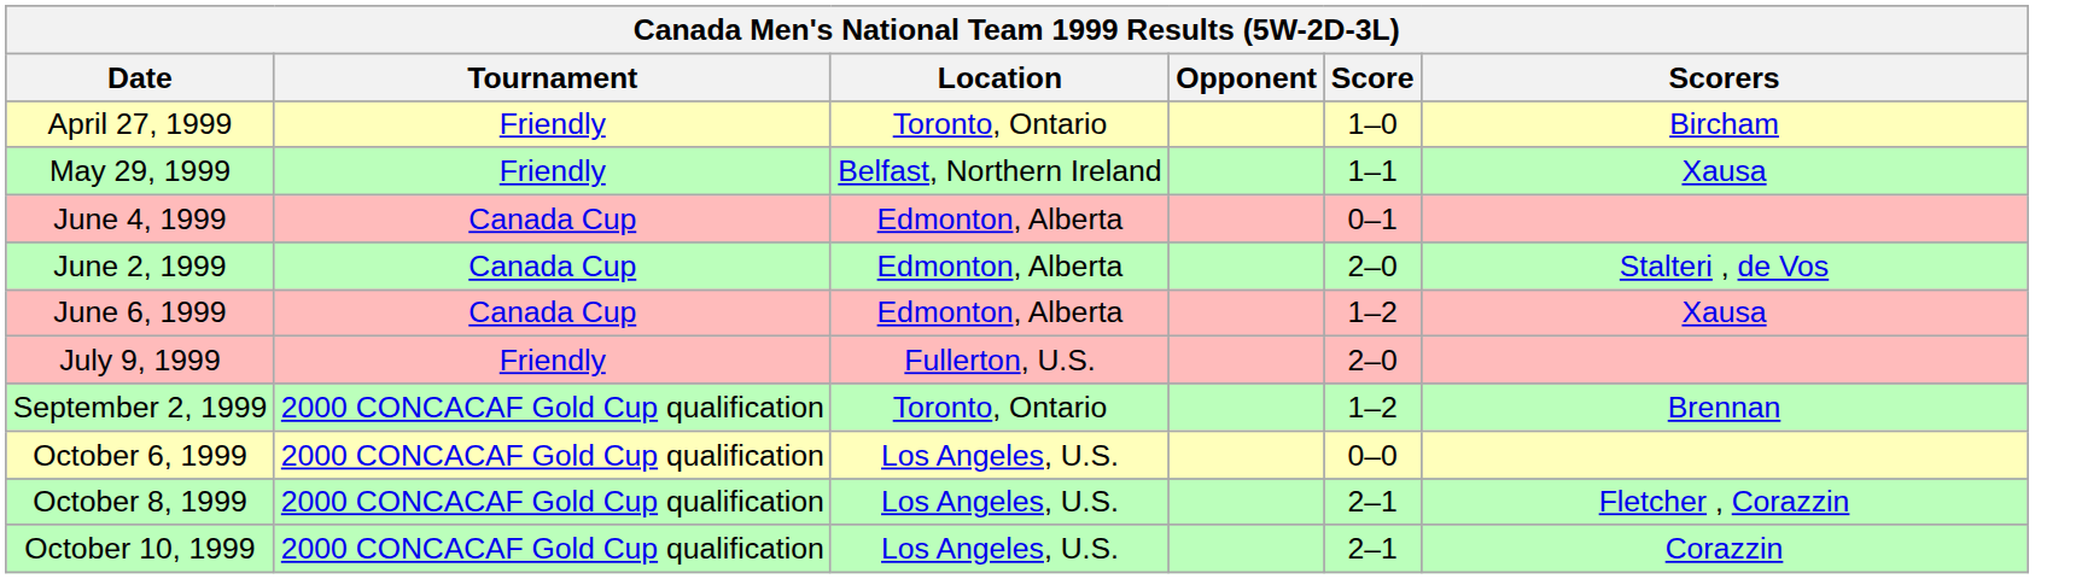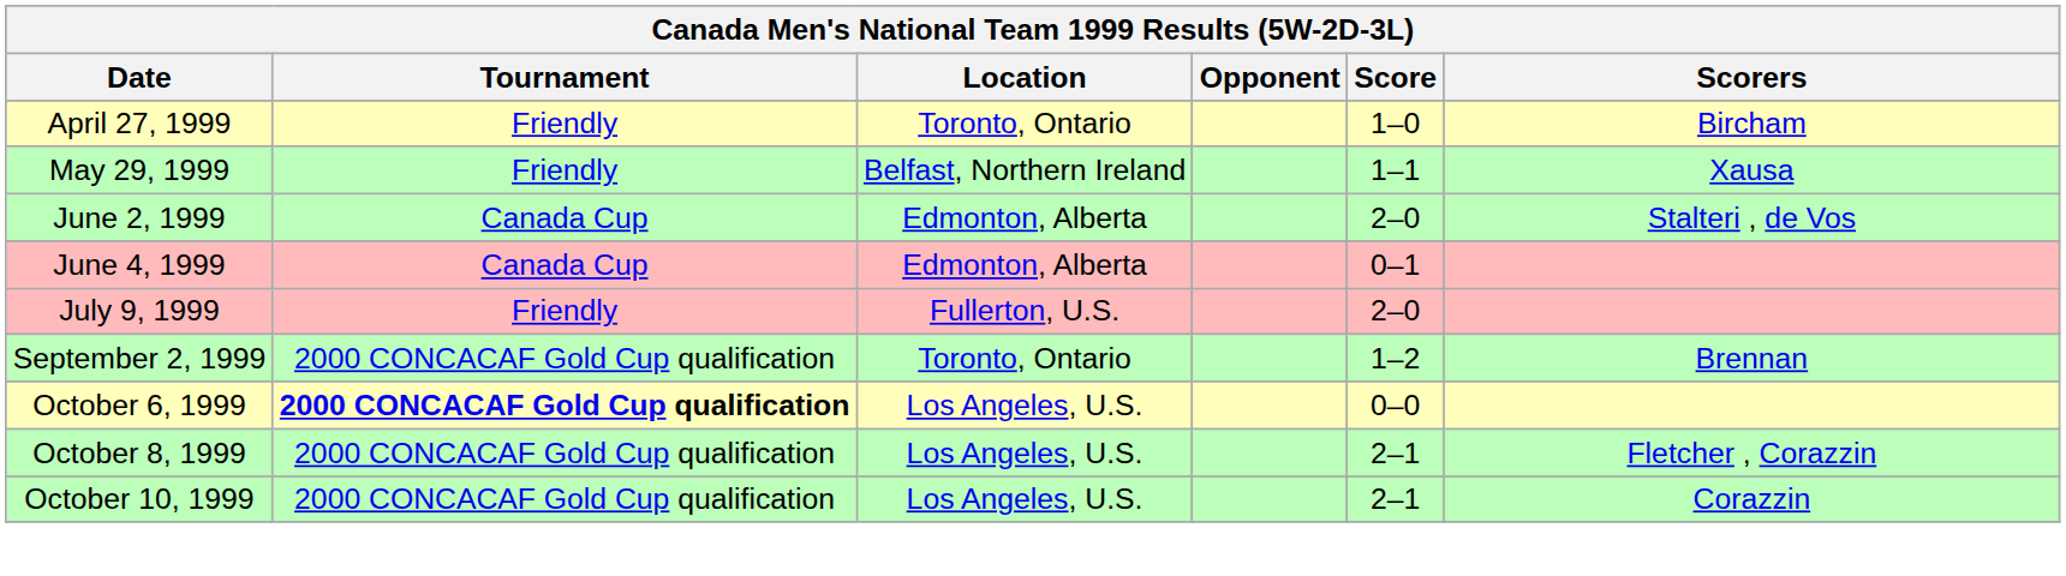 <table class="wikitable collapsible collapsed" style="font-size:90%">
 <tr>
 <th colspan="6"><strong>Canada Men's National Team 1999 Results (5W-2D-3L)</strong></th>
 </tr>
 <tr>
 <th>Date</th>
 <th>Tournament</th>
 <th>Location</th>
 <th>Opponent</th>
 <th>Score</th>
 <th width=30%>Scorers</th>
 </tr>
 <tr style="background:#ffb;">
 <td style="text-align: center;">April 27, 1999</td>
 <td style="text-align: center;"><a href='#'>Friendly</a></td>
 <td style="text-align: center;"><a href='#'>Toronto</a>, Ontario</td>
 <td></td>
 <td style="text-align: center;">1–0</td>
 <td style="text-align: center;"><a href='#'>Bircham</a> </td>
 </tr>
 <tr style="background:#bfb;">
 <td style="text-align: center;">May 29, 1999</td>
 <td style="text-align: center;"><a href='#'>Friendly</a></td>
 <td style="text-align: center;"><a href='#'>Belfast</a>, Northern Ireland</td>
 <td></td>
 <td style="text-align: center;">1–1</td>
 <td style="text-align: center;"><a href='#'>Xausa</a> </td>
 </tr>
-<tr style="background:#fbb;">
-<td style="text-align: center;">June 4, 1999</td>
-<td style="text-align: center;"><a href='#'>Canada Cup</a></td>
-<td style="text-align: center;"><a href='#'>Edmonton</a>, Alberta</td>
-<td></td>
-<td style="text-align: center;">0–1</td>
-<td style="text-align: center;"></td>
-</tr>
 <tr style="background:#bfb;">
 <td style="text-align: center;">June 2, 1999</td>
 <td style="text-align: center;"><a href='#'>Canada Cup</a></td>
 <td style="text-align: center;"><a href='#'>Edmonton</a>, Alberta</td>
 <td></td>
 <td style="text-align: center;">2–0</td>
 <td style="text-align: center;"><a href='#'>Stalteri</a> , <a href='#'>de Vos</a> </td>
 </tr>
 <tr style="background:#fbb;">
-<td style="text-align: center;">June 6, 1999</td>
+<td style="text-align: center;">June 4, 1999</td>
 <td style="text-align: center;"><a href='#'>Canada Cup</a></td>
 <td style="text-align: center;"><a href='#'>Edmonton</a>, Alberta</td>
 <td></td>
-<td style="text-align: center;">1–2</td>
-<td style="text-align: center;"><a href='#'>Xausa</a> </td>
+<td style="text-align: center;">0–1</td>
+<td style="text-align: center;"></td>
 </tr>
 <tr style="background:#fbb;">
 <td style="text-align: center;">July 9, 1999</td>
 <td style="text-align: center;"><a href='#'>Friendly</a></td>
 <td style="text-align: center;"><a href='#'>Fullerton</a>, U.S.</td>
 <td></td>
 <td style="text-align: center;">2–0</td>
 <td style="text-align: center;"></td>
 </tr>
 <tr style="background:#bfb;">
 <td style="text-align: center;">September 2, 1999</td>
 <td style="text-align: center;"><a href='#'>2000 CONCACAF Gold Cup</a> qualification</td>
 <td style="text-align: center;"><a href='#'>Toronto</a>, Ontario</td>
 <td></td>
 <td style="text-align: center;">1–2</td>
 <td style="text-align: center;"><a href='#'>Brennan</a> </td>
 </tr>
 <tr style="background:#ffb;">
 <td style="text-align: center;">October 6, 1999</td>
-<td style="text-align: center;"><a href='#'>2000 CONCACAF Gold Cup</a> qualification</td>
+<td style="text-align: center;"><strong><a href='#'>2000 CONCACAF Gold Cup</a> qualification</strong></td>
 <td style="text-align: center;"><a href='#'>Los Angeles</a>, U.S.</td>
 <td></td>
 <td style="text-align: center;">0–0</td>
 <td style="text-align: center;"></td>
 </tr>
 <tr style="background:#bfb;">
 <td style="text-align: center;">October 8, 1999</td>
 <td style="text-align: center;"><a href='#'>2000 CONCACAF Gold Cup</a> qualification</td>
 <td style="text-align: center;"><a href='#'>Los Angeles</a>, U.S.</td>
 <td></td>
 <td style="text-align: center;">2–1</td>
 <td style="text-align: center;"><a href='#'>Fletcher</a> , <a href='#'>Corazzin</a> </td>
 </tr>
 <tr style="background:#bfb;">
 <td style="text-align: center;">October 10, 1999</td>
 <td style="text-align: center;"><a href='#'>2000 CONCACAF Gold Cup</a> qualification</td>
 <td style="text-align: center;"><a href='#'>Los Angeles</a>, U.S.</td>
 <td></td>
 <td style="text-align: center;">2–1</td>
 <td style="text-align: center;"><a href='#'>Corazzin</a> </td>
 </tr>
 </table>
